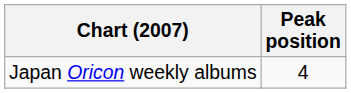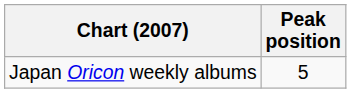 <table class="wikitable sortable">
 <tr>
 <th>Chart (2007)</th>
 <th>Peak<br>position</th>
 </tr>
 <tr>
 <td>Japan <em><a href='#'>Oricon</a></em> weekly albums</td>
-<td align="center">4</td>
+<td align="center">5</td>
 </tr>
 </table>
